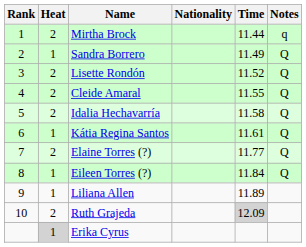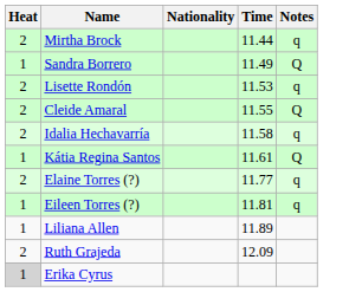 <table class="wikitable sortable" style="text-align:center;font-size:95%">
 <tr>
-<th>Rank</th>
 <th>Heat</th>
 <th>Name</th>
 <th>Nationality</th>
 <th>Time</th>
 <th>Notes</th>
 </tr>
 <tr bgcolor=ccffcc>
-<td>1</td>
 <td>2</td>
 <td align=left><a href='#'>Mirtha Brock</a></td>
 <td align=left></td>
 <td>11.44</td>
 <td>q</td>
 </tr>
 <tr bgcolor=ccffcc>
-<td>2</td>
 <td>1</td>
 <td align=left><a href='#'>Sandra Borrero</a></td>
 <td align=left></td>
 <td>11.49</td>
 <td>Q</td>
 </tr>
 <tr bgcolor=ccffcc>
-<td>3</td>
 <td>2</td>
 <td align=left><a href='#'>Lisette Rondón</a></td>
 <td align=left></td>
-<td>11.52</td>
-<td>Q</td>
+<td>11.53</td>
+<td>q</td>
 </tr>
 <tr bgcolor=ccffcc>
-<td>4</td>
 <td>2</td>
 <td align=left><a href='#'>Cleide Amaral</a></td>
 <td align=left></td>
 <td>11.55</td>
 <td>Q</td>
 </tr>
 <tr bgcolor=ddffdd>
-<td>5</td>
 <td>2</td>
 <td align=left><a href='#'>Idalia Hechavarría</a></td>
 <td align=left></td>
 <td>11.58</td>
-<td>Q</td>
+<td>q</td>
 </tr>
 <tr bgcolor=ccffcc>
-<td>6</td>
 <td>1</td>
 <td align=left><a href='#'>Kátia Regina Santos</a></td>
 <td align=left></td>
 <td>11.61</td>
 <td>Q</td>
 </tr>
 <tr bgcolor=ddffdd>
-<td>7</td>
 <td>2</td>
 <td align=left><a href='#'>Elaine Torres</a> (?)</td>
 <td align=left></td>
 <td>11.77</td>
-<td>Q</td>
+<td>q</td>
 </tr>
 <tr bgcolor=ccffcc>
-<td>8</td>
 <td>1</td>
 <td align=left><a href='#'>Eileen Torres</a> (?)</td>
 <td align=left></td>
-<td>11.84</td>
-<td>Q</td>
+<td>11.81</td>
+<td>q</td>
 </tr>
 <tr>
-<td>9</td>
 <td>1</td>
 <td align=left><a href='#'>Liliana Allen</a></td>
 <td align=left></td>
 <td>11.89</td>
 <td></td>
 </tr>
 <tr>
-<td>10</td>
 <td>2</td>
 <td align=left><a href='#'>Ruth Grajeda</a></td>
 <td align=left></td>
-<td style="background: lightgrey;">12.09</td>
+<td>12.09</td>
 <td></td>
 </tr>
 <tr>
-<td></td>
 <td style="background: lightgrey;">1</td>
 <td align=left><a href='#'>Erika Cyrus</a></td>
 <td align=left></td>
 <td></td>
 <td></td>
 </tr>
 </table>
